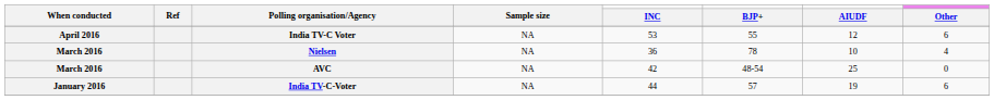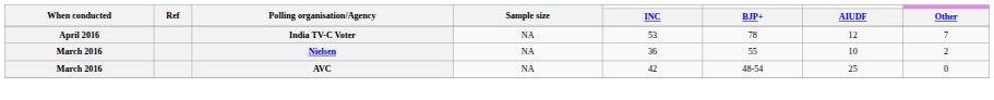 <table class="wikitable" style="text-align:center;font-size:85%;width:95%;line-height:20px;">
 <tr>
 <th class="wikitable" rowspan="2" width="100px">When conducted</th>
 <th class="wikitable" rowspan="2" width="10px">Ref</th>
 <th class="wikitable" rowspan="2" width="180px">Polling organisation/Agency</th>
 <th class="wikitable" rowspan="2" width="100px">Sample size</th>
 <td bgcolor=></td>
 <td bgcolor=></td>
 <td bgcolor=></td>
 <td style="background:violet;"></td>
 </tr>
 <tr>
 <th class="wikitable" width="65px"><a href='#'>INC</a></th>
 <th class="wikitable" width="65px"><a href='#'>BJP</a>+</th>
 <th class="wikitable" width="65px"><a href='#'>AIUDF</a></th>
 <th class="wikitable" width="55px"><a href='#'>Other</a></th>
 </tr>
 <tr class="hintergrundfarbe2" style="text-align:center">
 </tr>
 <tr>
 <th>April 2016</th>
 <th></th>
 <th>India TV-C Voter</th>
 <td>NA</td>
 <td>53 <br></td>
-<td>55 <br></td>
+<td>78 <br></td>
 <td>12 <br></td>
-<td>6</td>
+<td>7</td>
 </tr>
 <tr>
 <th>March 2016</th>
 <th></th>
 <th><a href='#'>Nielsen</a></th>
 <td>NA</td>
 <td>36 <br></td>
-<td>78 <br></td>
+<td>55 <br></td>
 <td>10 <br></td>
-<td>4</td>
+<td>2</td>
 </tr>
 <tr>
 <th>March 2016</th>
 <th></th>
 <th>AVC</th>
 <td>NA</td>
 <td>42 <br></td>
 <td>48-54 <br></td>
 <td>25 <br></td>
 <td>0</td>
 </tr>
 <tr>
-<th>January 2016</th>
-<th></th>
-<th><a href='#'>India TV</a>-C-Voter</th>
-<td>NA</td>
-<td>44 <br></td>
-<td>57 <br></td>
-<td>19 <br></td>
-<td>6</td>
-</tr>
-<tr>
 </tr>
 </table>
